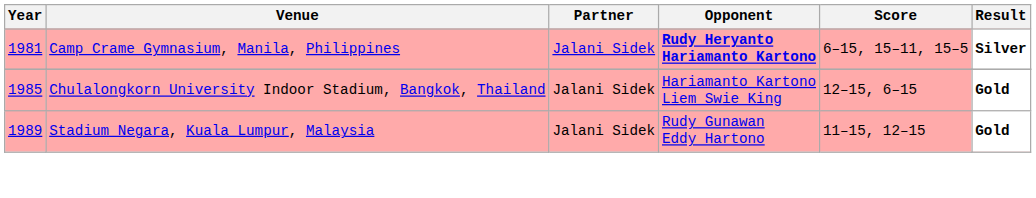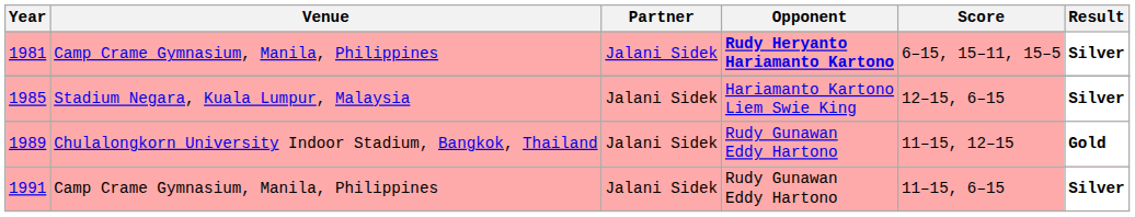 <table class="sortable wikitable" style="font-size: 90%;">
 <tr>
 <th>Year</th>
 <th>Venue</th>
 <th>Partner</th>
 <th>Opponent</th>
 <th>Score</th>
 <th>Result</th>
 </tr>
 <tr style="background:#FFAAAA">
 <td align="center"><a href='#'>1981</a></td>
 <td align="left"><a href='#'>Camp Crame Gymnasium</a>, <a href='#'>Manila</a>, <a href='#'>Philippines</a></td>
 <td align="left"> <a href='#'>Jalani Sidek</a></td>
 <td align="left"><strong> <a href='#'>Rudy Heryanto</a> <br>  <a href='#'>Hariamanto Kartono</a></strong></td>
 <td align="left">6–15, 15–11, 15–5</td>
 <td style="text-align:left; background:white"> <strong>Silver</strong></td>
 </tr>
 <tr>
 </tr>
 <tr style="background:#FFAAAA">
 <td align="center"><a href='#'>1985</a></td>
-<td align="left"><a href='#'>Chulalongkorn University</a> Indoor Stadium, <a href='#'>Bangkok</a>, <a href='#'>Thailand</a></td>
+<td align="left"><a href='#'>Stadium Negara</a>, <a href='#'>Kuala Lumpur</a>, <a href='#'>Malaysia</a></td>
 <td align="left"> Jalani Sidek</td>
 <td align="left"> <a href='#'>Hariamanto Kartono</a> <br>  <a href='#'>Liem Swie King</a></td>
 <td align="left">12–15, 6–15</td>
-<td style="text-align:left; background:white"> <strong>Gold</strong></td>
+<td style="text-align:left; background:white"> <strong>Silver</strong></td>
 </tr>
 <tr style="background:#FFAAAA">
 <td align="center"><a href='#'>1989</a></td>
-<td align="left"><a href='#'>Stadium Negara</a>, <a href='#'>Kuala Lumpur</a>, <a href='#'>Malaysia</a></td>
+<td align="left"><a href='#'>Chulalongkorn University</a> Indoor Stadium, <a href='#'>Bangkok</a>, <a href='#'>Thailand</a></td>
 <td align="left"> Jalani Sidek</td>
 <td align="left"> <a href='#'>Rudy Gunawan</a> <br>  <a href='#'>Eddy Hartono</a></td>
 <td align="left">11–15, 12–15</td>
 <td style="text-align:left; background:white"> <strong>Gold</strong></td>
 </tr>
+<tr style="background:#FFAAAA">
+<td align="center"><a href='#'>1991</a></td>
+<td align="left">Camp Crame Gymnasium, Manila, Philippines</td>
+<td align="left"> Jalani Sidek</td>
+<td align="left"> Rudy Gunawan <br>  Eddy Hartono</td>
+<td align="left">11–15, 6–15</td>
+<td style="text-align:left; background:white"> <strong>Silver</strong></td>
+</tr>
 </table>
